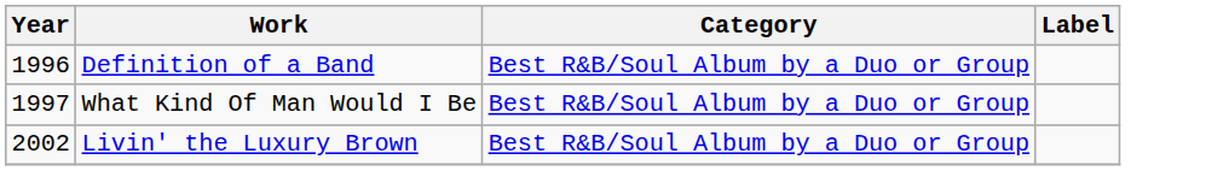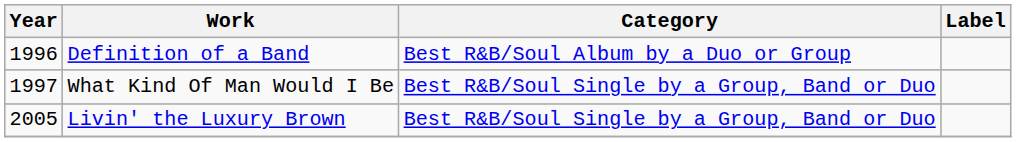 <table class="wikitable sortable">
 <tr>
 <th>Year</th>
 <th>Work</th>
 <th>Category</th>
 <th>Label</th>
 </tr>
 <tr>
 <td>1996</td>
 <td><a href='#'>Definition of a Band</a></td>
 <td><a href='#'>Best R&B/Soul Album by a Duo or Group</a></td>
 <td></td>
 </tr>
 <tr>
 <td>1997</td>
 <td>What Kind Of Man Would I Be</td>
-<td><a href='#'>Best R&B/Soul Album by a Duo or Group</a></td>
+<td><a href='#'>Best R&B/Soul Single by a Group, Band or Duo</a></td>
 <td></td>
 </tr>
 <tr>
-<td>2002</td>
+<td>2005</td>
 <td><a href='#'>Livin' the Luxury Brown</a></td>
-<td><a href='#'>Best R&B/Soul Album by a Duo or Group</a></td>
+<td><a href='#'>Best R&B/Soul Single by a Group, Band or Duo</a></td>
 <td></td>
 </tr>
 <tr>
 </tr>
 </table>
